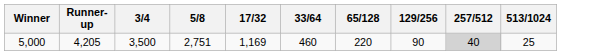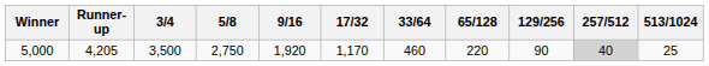 <table class="wikitable">
 <tr>
 <th width=75>Winner</th>
 <th width=75>Runner-up</th>
 <th width=75>3/4</th>
 <th width=75>5/8</th>
+<th width=75>9/16</th>
 <th width=75>17/32</th>
 <th width=75>33/64</th>
 <th width=75>65/128</th>
 <th width=75>129/256</th>
 <th width=75>257/512</th>
 <th width=75>513/1024</th>
 </tr>
 <tr>
 <td align=center>5,000</td>
 <td align=center>4,205</td>
 <td align=center>3,500</td>
-<td align=center>2,751</td>
-<td align=center>1,169</td>
+<td align=center>2,750</td>
+<td align=center>1,920</td>
+<td align=center>1,170</td>
 <td align=center>460</td>
 <td align=center>220</td>
 <td align=center>90</td>
 <td align=center style="background: lightgrey;">40</td>
 <td align=center>25</td>
 </tr>
 </table>
